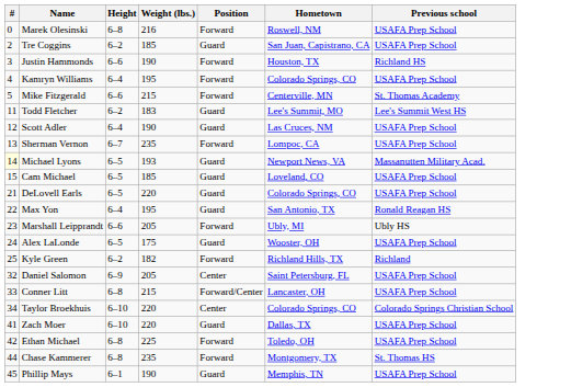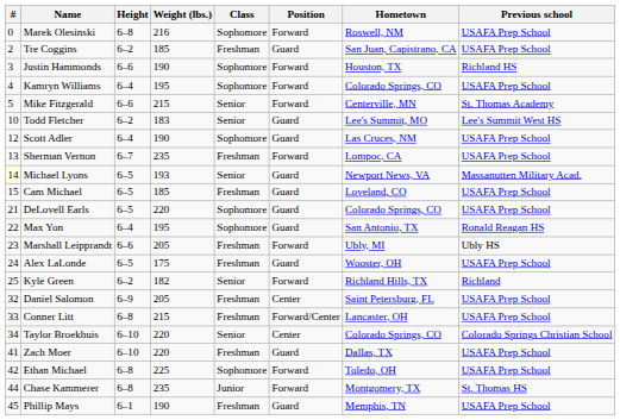 <table class="wikitable" style="font-size: 90%">
 <tr>
 <th>#</th>
 <th>Name</th>
 <th>Height</th>
 <th>Weight (lbs.)</th>
+<th>Class</th>
 <th>Position</th>
 <th>Hometown</th>
 <th>Previous school</th>
 </tr>
 <tr>
 <td>0</td>
 <td>Marek Olesinski</td>
 <td>6–8</td>
 <td>216</td>
+<td>Sophomore</td>
 <td>Forward</td>
 <td><a href='#'>Roswell, NM</a></td>
 <td><a href='#'>USAFA Prep School</a></td>
 </tr>
 <tr>
 <td>2</td>
 <td>Tre Coggins</td>
 <td>6–2</td>
 <td>185</td>
+<td>Freshman</td>
 <td>Guard</td>
 <td><a href='#'>San Juan, Capistrano, CA</a></td>
 <td><a href='#'>USAFA Prep School</a></td>
 </tr>
 <tr>
 <td>3</td>
 <td>Justin Hammonds</td>
 <td>6–6</td>
 <td>190</td>
+<td>Sophomore</td>
 <td>Forward</td>
 <td><a href='#'>Houston, TX</a></td>
 <td><a href='#'>Richland HS</a></td>
 </tr>
 <tr>
 <td>4</td>
 <td>Kamryn Williams</td>
 <td>6–4</td>
 <td>195</td>
+<td>Sophomore</td>
 <td>Forward</td>
 <td><a href='#'>Colorado Springs, CO</a></td>
 <td><a href='#'>USAFA Prep School</a></td>
 </tr>
 <tr>
 <td>5</td>
 <td>Mike Fitzgerald</td>
 <td>6–6</td>
 <td>215</td>
+<td>Senior</td>
 <td>Forward</td>
 <td><a href='#'>Centerville, MN</a></td>
 <td><a href='#'>St. Thomas Academy</a></td>
 </tr>
 <tr>
-<td>11</td>
+<td>10</td>
 <td>Todd Fletcher</td>
 <td>6–2</td>
 <td>183</td>
+<td>Senior</td>
 <td>Guard</td>
 <td><a href='#'>Lee's Summit, MO</a></td>
 <td><a href='#'>Lee's Summit West HS</a></td>
 </tr>
 <tr>
 <td>12</td>
 <td>Scott Adler</td>
 <td>6–4</td>
 <td>190</td>
+<td>Sophomore</td>
 <td>Guard</td>
 <td><a href='#'>Las Cruces, NM</a></td>
 <td><a href='#'>USAFA Prep School</a></td>
 </tr>
 <tr>
 <td>13</td>
 <td>Sherman Vernon</td>
 <td>6–7</td>
 <td>235</td>
+<td>Freshman</td>
 <td>Forward</td>
 <td><a href='#'>Lompoc, CA</a></td>
 <td><a href='#'>USAFA Prep School</a></td>
 </tr>
 <tr>
 <td style="background: lightyellow;">14</td>
 <td>Michael Lyons</td>
 <td>6–5</td>
 <td>193</td>
+<td>Senior</td>
 <td>Guard</td>
 <td><a href='#'>Newport News, VA</a></td>
 <td><a href='#'>Massanutten Military Acad.</a></td>
 </tr>
 <tr>
 <td>15</td>
 <td>Cam Michael</td>
 <td>6–5</td>
 <td>185</td>
+<td>Freshman</td>
 <td>Guard</td>
 <td><a href='#'>Loveland, CO</a></td>
 <td><a href='#'>USAFA Prep School</a></td>
 </tr>
 <tr>
 <td>21</td>
 <td>DeLovell Earls</td>
 <td>6–5</td>
 <td>220</td>
+<td>Sophomore</td>
 <td>Guard</td>
 <td><a href='#'>Colorado Springs, CO</a></td>
 <td><a href='#'>USAFA Prep School</a></td>
 </tr>
 <tr>
 <td>22</td>
 <td>Max Yon</td>
 <td>6–4</td>
 <td>195</td>
+<td>Sophomore</td>
 <td>Guard</td>
 <td><a href='#'>San Antonio, TX</a></td>
 <td><a href='#'>Ronald Reagan HS</a></td>
 </tr>
 <tr>
 <td>23</td>
 <td>Marshall Leipprandt</td>
 <td>6–6</td>
 <td>205</td>
+<td>Freshman</td>
 <td>Forward</td>
 <td><a href='#'>Ubly, MI</a></td>
 <td>Ubly HS</td>
 </tr>
 <tr>
 <td>24</td>
 <td>Alex LaLonde</td>
 <td>6–5</td>
 <td>175</td>
+<td>Freshman</td>
 <td>Guard</td>
 <td><a href='#'>Wooster, OH</a></td>
 <td><a href='#'>USAFA Prep School</a></td>
 </tr>
 <tr>
 <td>25</td>
 <td>Kyle Green</td>
 <td>6–2</td>
 <td>182</td>
+<td>Senior</td>
 <td>Forward</td>
 <td><a href='#'>Richland Hills, TX</a></td>
 <td><a href='#'>Richland</a></td>
 </tr>
 <tr>
 <td>32</td>
 <td>Daniel Salomon</td>
 <td>6–9</td>
 <td>205</td>
+<td>Freshman</td>
 <td>Center</td>
 <td><a href='#'>Saint Petersburg, FL</a></td>
 <td><a href='#'>USAFA Prep School</a></td>
 </tr>
 <tr>
 <td>33</td>
 <td>Conner Litt</td>
 <td>6–8</td>
 <td>215</td>
+<td>Freshman</td>
 <td>Forward/Center</td>
 <td><a href='#'>Lancaster, OH</a></td>
 <td><a href='#'>USAFA Prep School</a></td>
 </tr>
 <tr>
 <td>34</td>
 <td>Taylor Broekhuis</td>
 <td>6–10</td>
 <td>220</td>
+<td>Senior</td>
 <td>Center</td>
 <td><a href='#'>Colorado Springs, CO</a></td>
 <td><a href='#'>Colorado Springs Christian School</a></td>
 </tr>
 <tr>
 <td>41</td>
 <td>Zach Moer</td>
 <td>6–10</td>
 <td>220</td>
+<td>Freshman</td>
 <td>Guard</td>
 <td><a href='#'>Dallas, TX</a></td>
 <td><a href='#'>USAFA Prep School</a></td>
 </tr>
 <tr>
 <td>42</td>
 <td>Ethan Michael</td>
 <td>6–8</td>
 <td>225</td>
+<td>Sophomore</td>
 <td>Forward</td>
 <td><a href='#'>Toledo, OH</a></td>
 <td><a href='#'>USAFA Prep School</a></td>
 </tr>
 <tr>
 <td>44</td>
 <td>Chase Kammerer</td>
 <td>6–8</td>
 <td>235</td>
+<td>Junior</td>
 <td>Forward</td>
 <td><a href='#'>Montgomery, TX</a></td>
 <td><a href='#'>St. Thomas HS</a></td>
 </tr>
 <tr>
 <td>45</td>
 <td>Phillip Mays</td>
 <td>6–1</td>
 <td>190</td>
+<td>Freshman</td>
 <td>Guard</td>
 <td><a href='#'>Memphis, TN</a></td>
 <td><a href='#'>USAFA Prep School</a></td>
 </tr>
 </table>
